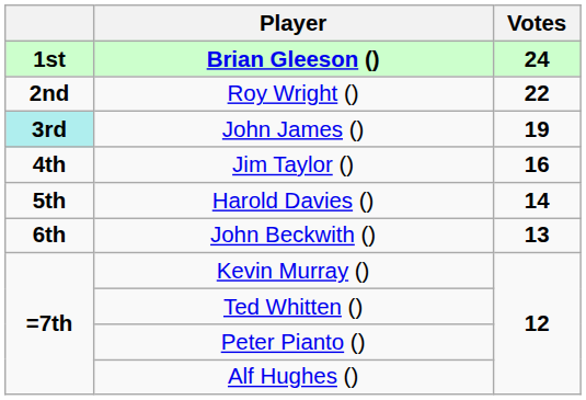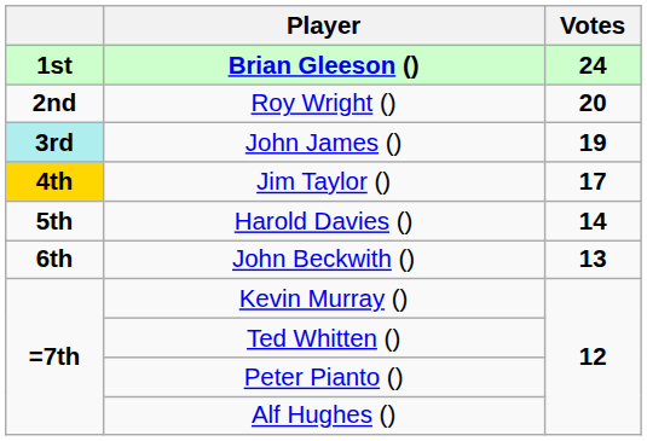 <table class="wikitable" style="text-align: center; font-size: 90%;">
 <tr>
 <th width="50"></th>
 <th width="250">Player</th>
 <th width="50">Votes</th>
 </tr>
 <tr style="background: #CCFFCC; font-weight: bold;" |>
 <td><strong>1st</strong></td>
 <td><a href='#'>Brian Gleeson</a> ()</td>
 <td><strong>24</strong></td>
 </tr>
 <tr>
 <td><strong>2nd</strong></td>
 <td><a href='#'>Roy Wright</a> ()</td>
-<td><strong>22</strong></td>
+<td><strong>20</strong></td>
 </tr>
 <tr>
 <td style="background: paleturquoise;"><strong>3rd</strong></td>
 <td><a href='#'>John James</a> ()</td>
 <td><strong>19</strong></td>
 </tr>
 <tr>
-<td><strong>4th</strong></td>
+<td style="background: gold;"><strong>4th</strong></td>
 <td><a href='#'>Jim Taylor</a> ()</td>
-<td><strong>16</strong></td>
+<td><strong>17</strong></td>
 </tr>
 <tr>
 <td><strong>5th</strong></td>
 <td><a href='#'>Harold Davies</a> ()</td>
 <td><strong>14</strong></td>
 </tr>
 <tr>
 <td><strong>6th</strong></td>
 <td><a href='#'>John Beckwith</a> ()</td>
 <td><strong>13</strong></td>
 </tr>
 <tr>
 <td rowspan=4><strong>=7th</strong></td>
 <td><a href='#'>Kevin Murray</a> ()</td>
 <td rowspan=4><strong>12</strong></td>
 </tr>
 <tr>
 <td><a href='#'>Ted Whitten</a> ()</td>
 </tr>
 <tr>
 <td><a href='#'>Peter Pianto</a> ()</td>
 </tr>
 <tr>
 <td><a href='#'>Alf Hughes</a> ()</td>
 </tr>
 </table>
